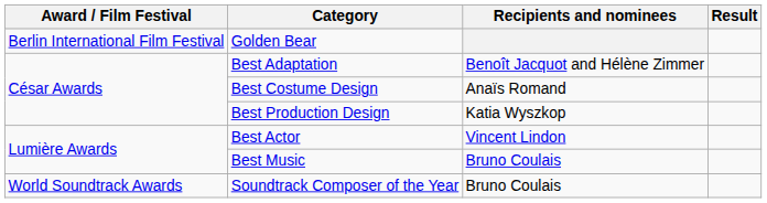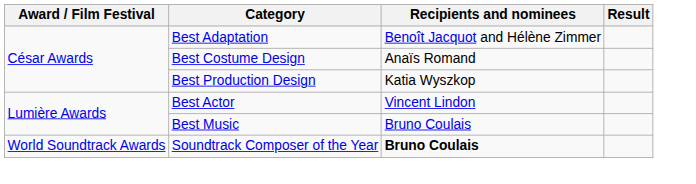 <table class="wikitable plainrowheaders sortable">
 <tr style="background:#ccc; text-align:center;">
 <th scope="col">Award / Film Festival</th>
 <th scope="col">Category</th>
 <th scope="col">Recipients and nominees</th>
 <th scope="col">Result</th>
-</tr>
-<tr>
-<td><a href='#'>Berlin International Film Festival</a></td>
-<td><a href='#'>Golden Bear</a></td>
-<th></th>
-<td></td>
 </tr>
 <tr>
 <td rowspan=3><a href='#'>César Awards</a></td>
 <td><a href='#'>Best Adaptation</a></td>
 <td><a href='#'>Benoît Jacquot</a> and Hélène Zimmer</td>
 <td></td>
 </tr>
 <tr>
 <td><a href='#'>Best Costume Design</a></td>
 <td>Anaïs Romand</td>
 <td></td>
 </tr>
 <tr>
 <td><a href='#'>Best Production Design</a></td>
 <td>Katia Wyszkop</td>
 <td></td>
 </tr>
 <tr>
 <td rowspan=2><a href='#'>Lumière Awards</a></td>
 <td><a href='#'>Best Actor</a></td>
 <td><a href='#'>Vincent Lindon</a></td>
 <td></td>
 </tr>
 <tr>
 <td><a href='#'>Best Music</a></td>
 <td><a href='#'>Bruno Coulais</a></td>
 <td></td>
 </tr>
 <tr>
 <td><a href='#'>World Soundtrack Awards</a></td>
 <td><a href='#'>Soundtrack Composer of the Year</a></td>
-<td>Bruno Coulais</td>
+<td><strong>Bruno Coulais</strong></td>
 <td></td>
 </tr>
 </table>
